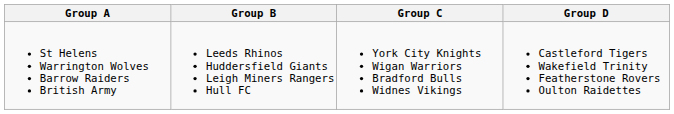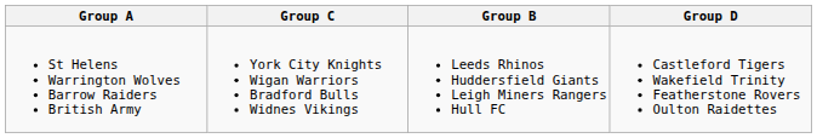 <table class="wikitable">
 <tr>
 <th width=25%>Group A</th>
+<th width=25%>Group C</th>
 <th width=25%>Group B</th>
-<th width=25%>Group C</th>
 <th width=25%>Group D</th>
 </tr>
 <tr>
 <td><br><ul><li>St Helens</li><li>Warrington Wolves</li><li>Barrow Raiders</li><li>British Army</li></ul></td>
+<td><br><ul><li>York City Knights</li><li>Wigan Warriors</li><li>Bradford Bulls</li><li>Widnes Vikings</li></ul></td>
 <td><br><ul><li>Leeds Rhinos</li><li>Huddersfield Giants</li><li>Leigh Miners Rangers</li><li>Hull FC</li></ul></td>
-<td><br><ul><li>York City Knights</li><li>Wigan Warriors</li><li>Bradford Bulls</li><li>Widnes Vikings</li></ul></td>
 <td><br><ul><li>Castleford Tigers</li><li>Wakefield Trinity</li><li>Featherstone Rovers</li><li>Oulton Raidettes</li></ul></td>
 </tr>
 </table>
